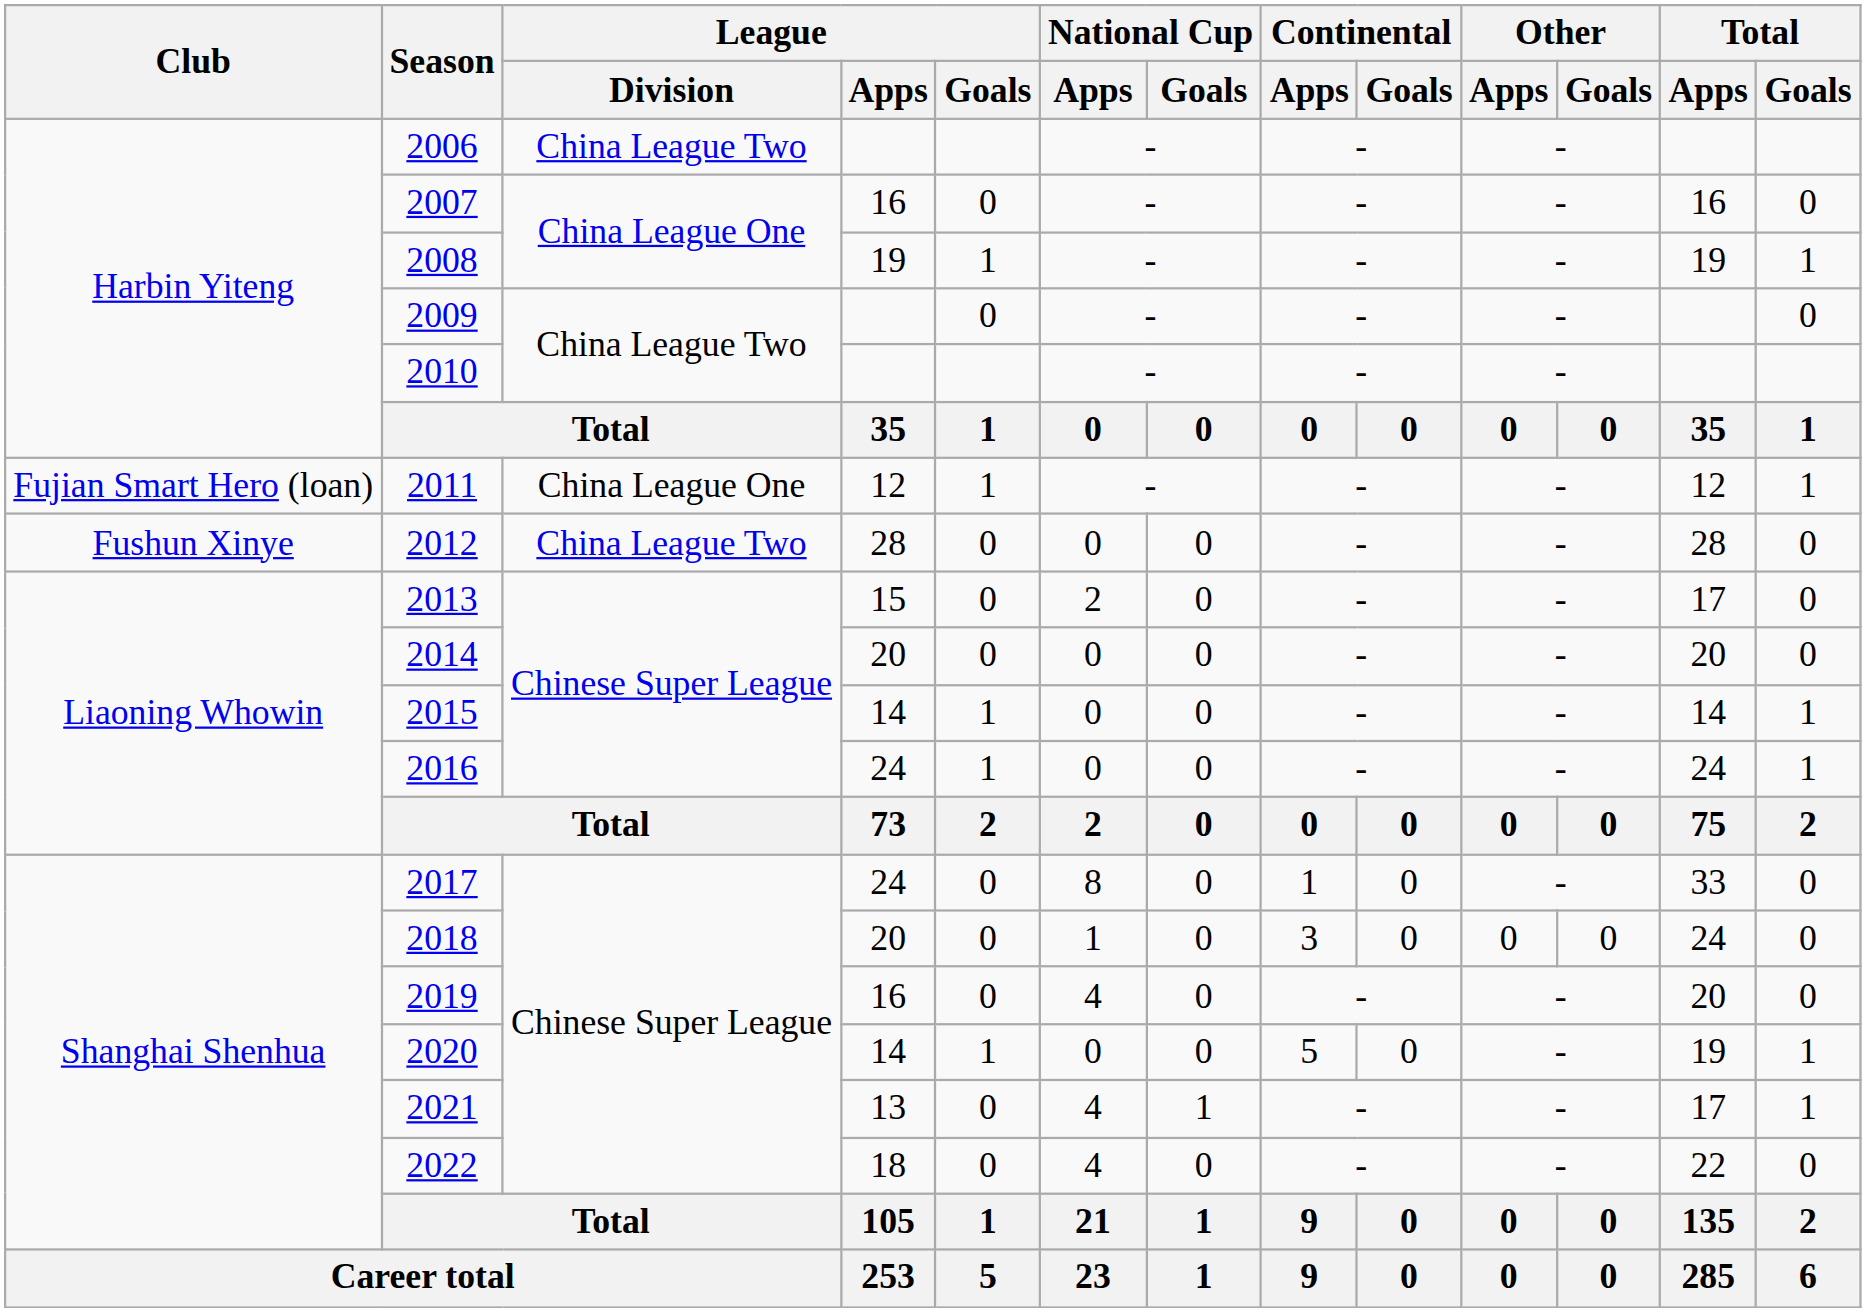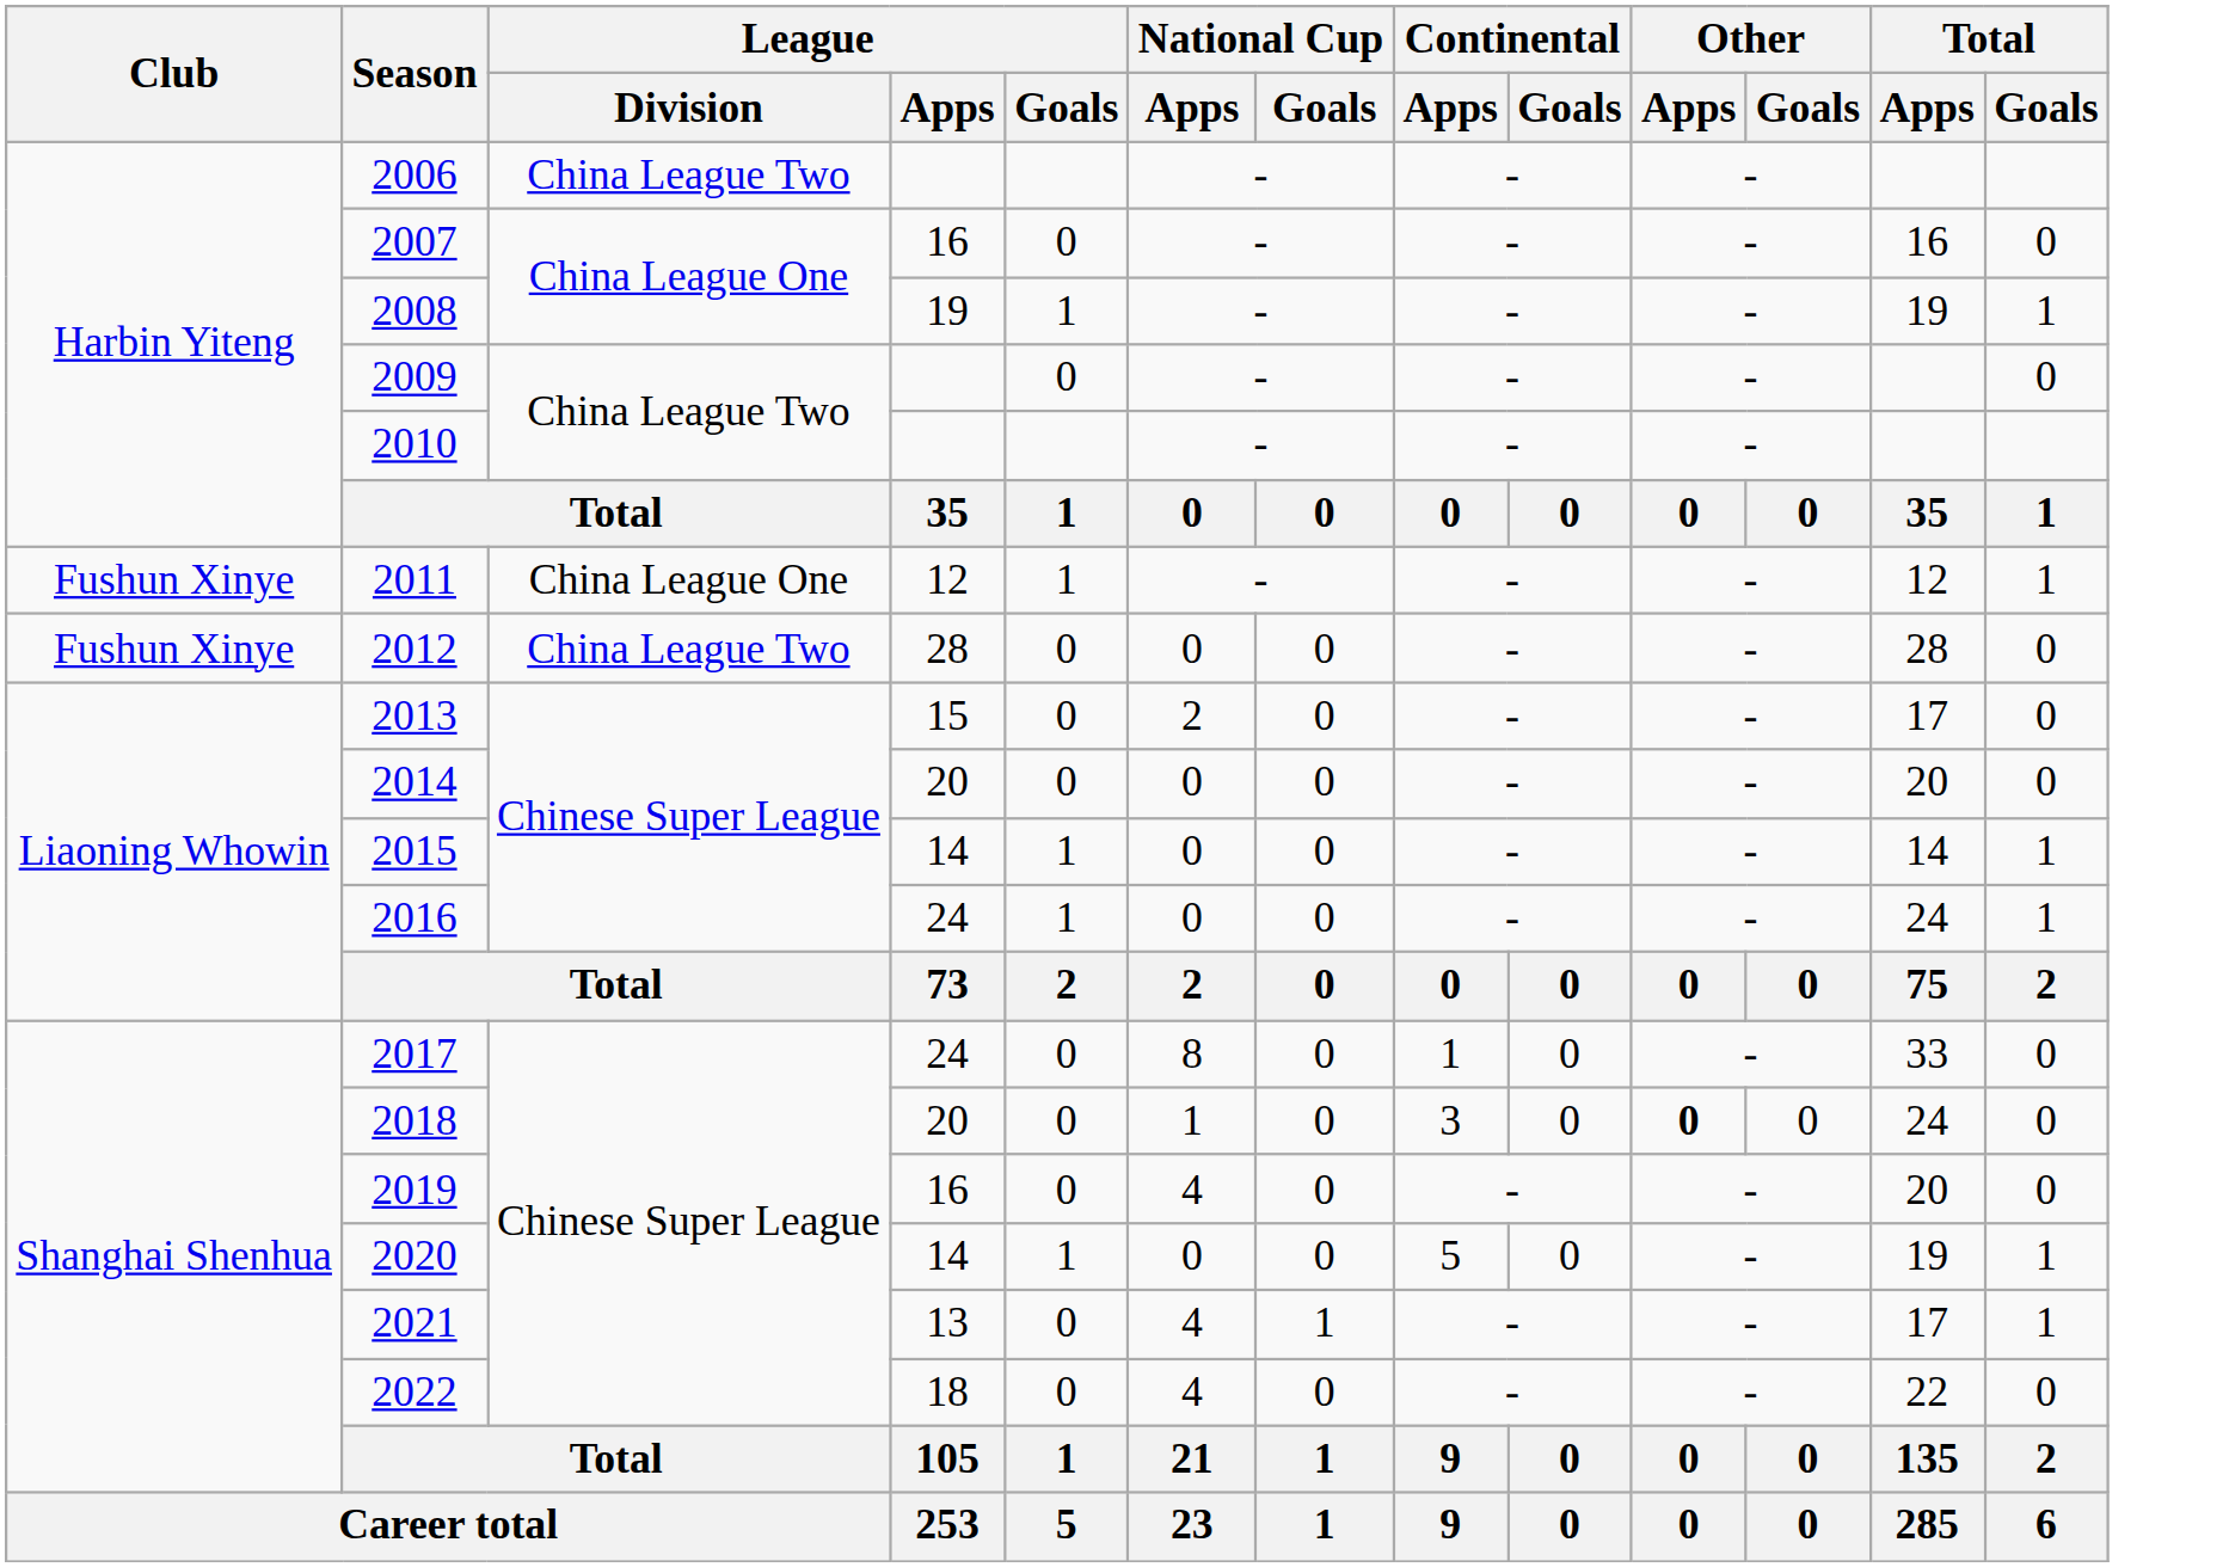 <table class="wikitable" style="text-align: center">
 <tr>
 <th rowspan="2">Club</th>
 <th rowspan="2">Season</th>
 <th colspan="3">League</th>
 <th colspan="2">National Cup</th>
 <th colspan="2">Continental</th>
 <th colspan="2">Other</th>
 <th colspan="2">Total</th>
 </tr>
 <tr>
 <th>Division</th>
 <th>Apps</th>
 <th>Goals</th>
 <th>Apps</th>
 <th>Goals</th>
 <th>Apps</th>
 <th>Goals</th>
 <th>Apps</th>
 <th>Goals</th>
 <th>Apps</th>
 <th>Goals</th>
 </tr>
 <tr>
 <td rowspan="6"><a href='#'>Harbin Yiteng</a></td>
 <td><a href='#'>2006</a></td>
 <td rowspan="1"><a href='#'>China League Two</a></td>
 <td></td>
 <td></td>
 <td colspan="2">-</td>
 <td colspan="2">-</td>
 <td colspan="2">-</td>
 <td></td>
 <td></td>
 </tr>
 <tr>
 <td><a href='#'>2007</a></td>
 <td rowspan="2"><a href='#'>China League One</a></td>
 <td>16</td>
 <td>0</td>
 <td colspan="2">-</td>
 <td colspan="2">-</td>
 <td colspan="2">-</td>
 <td>16</td>
 <td>0</td>
 </tr>
 <tr>
 <td><a href='#'>2008</a></td>
 <td>19</td>
 <td>1</td>
 <td colspan="2">-</td>
 <td colspan="2">-</td>
 <td colspan="2">-</td>
 <td>19</td>
 <td>1</td>
 </tr>
 <tr>
 <td><a href='#'>2009</a></td>
 <td rowspan="2">China League Two</td>
 <td></td>
 <td>0</td>
 <td colspan="2">-</td>
 <td colspan="2">-</td>
 <td colspan="2">-</td>
 <td></td>
 <td>0</td>
 </tr>
 <tr>
 <td><a href='#'>2010</a></td>
 <td></td>
 <td></td>
 <td colspan="2">-</td>
 <td colspan="2">-</td>
 <td colspan="2">-</td>
 <td></td>
 <td></td>
 </tr>
 <tr>
 <th colspan="2"><strong>Total</strong></th>
 <th>35</th>
 <th>1</th>
 <th>0</th>
 <th>0</th>
 <th>0</th>
 <th>0</th>
 <th>0</th>
 <th>0</th>
 <th>35</th>
 <th>1</th>
 </tr>
 <tr>
-<td><a href='#'>Fujian Smart Hero</a> (loan)</td>
+<td><a href='#'>Fushun Xinye</a></td>
 <td><a href='#'>2011</a></td>
 <td>China League One</td>
 <td>12</td>
 <td>1</td>
 <td colspan="2">-</td>
 <td colspan="2">-</td>
 <td colspan="2">-</td>
 <td>12</td>
 <td>1</td>
 </tr>
 <tr>
 <td><a href='#'>Fushun Xinye</a></td>
 <td><a href='#'>2012</a></td>
 <td rowspan="1"><a href='#'>China League Two</a></td>
 <td>28</td>
 <td>0</td>
 <td>0</td>
 <td>0</td>
 <td colspan="2">-</td>
 <td colspan="2">-</td>
 <td>28</td>
 <td>0</td>
 </tr>
 <tr>
 <td rowspan="5"><a href='#'>Liaoning Whowin</a></td>
 <td><a href='#'>2013</a></td>
 <td rowspan="4"><a href='#'>Chinese Super League</a></td>
 <td>15</td>
 <td>0</td>
 <td>2</td>
 <td>0</td>
 <td colspan="2">-</td>
 <td colspan="2">-</td>
 <td>17</td>
 <td>0</td>
 </tr>
 <tr>
 <td><a href='#'>2014</a></td>
 <td>20</td>
 <td>0</td>
 <td>0</td>
 <td>0</td>
 <td colspan="2">-</td>
 <td colspan="2">-</td>
 <td>20</td>
 <td>0</td>
 </tr>
 <tr>
 <td><a href='#'>2015</a></td>
 <td>14</td>
 <td>1</td>
 <td>0</td>
 <td>0</td>
 <td colspan="2">-</td>
 <td colspan="2">-</td>
 <td>14</td>
 <td>1</td>
 </tr>
 <tr>
 <td><a href='#'>2016</a></td>
 <td>24</td>
 <td>1</td>
 <td>0</td>
 <td>0</td>
 <td colspan="2">-</td>
 <td colspan="2">-</td>
 <td>24</td>
 <td>1</td>
 </tr>
 <tr>
 <th colspan="2"><strong>Total</strong></th>
 <th>73</th>
 <th>2</th>
 <th>2</th>
 <th>0</th>
 <th>0</th>
 <th>0</th>
 <th>0</th>
 <th>0</th>
 <th>75</th>
 <th>2</th>
 </tr>
 <tr>
 <td rowspan=7><a href='#'>Shanghai Shenhua</a></td>
 <td><a href='#'>2017</a></td>
 <td rowspan=6>Chinese Super League</td>
 <td>24</td>
 <td>0</td>
 <td>8</td>
 <td>0</td>
 <td>1</td>
 <td>0</td>
 <td colspan="2">-</td>
 <td>33</td>
 <td>0</td>
 </tr>
 <tr>
 <td><a href='#'>2018</a></td>
 <td>20</td>
 <td>0</td>
 <td>1</td>
 <td>0</td>
 <td>3</td>
 <td>0</td>
-<td>0</td>
+<td><strong>0</strong></td>
 <td>0</td>
 <td>24</td>
 <td>0</td>
 </tr>
 <tr>
 <td><a href='#'>2019</a></td>
 <td>16</td>
 <td>0</td>
 <td>4</td>
 <td>0</td>
 <td colspan="2">-</td>
 <td colspan="2">-</td>
 <td>20</td>
 <td>0</td>
 </tr>
 <tr>
 <td><a href='#'>2020</a></td>
 <td>14</td>
 <td>1</td>
 <td>0</td>
 <td>0</td>
 <td>5</td>
 <td>0</td>
 <td colspan="2">-</td>
 <td>19</td>
 <td>1</td>
 </tr>
 <tr>
 <td><a href='#'>2021</a></td>
 <td>13</td>
 <td>0</td>
 <td>4</td>
 <td>1</td>
 <td colspan="2">-</td>
 <td colspan="2">-</td>
 <td>17</td>
 <td>1</td>
 </tr>
 <tr>
 <td><a href='#'>2022</a></td>
 <td>18</td>
 <td>0</td>
 <td>4</td>
 <td>0</td>
 <td colspan="2">-</td>
 <td colspan="2">-</td>
 <td>22</td>
 <td>0</td>
 </tr>
 <tr>
 <th colspan="2"><strong>Total</strong></th>
 <th>105</th>
 <th>1</th>
 <th>21</th>
 <th>1</th>
 <th>9</th>
 <th>0</th>
 <th>0</th>
 <th>0</th>
 <th>135</th>
 <th>2</th>
 </tr>
 <tr>
 <th colspan=3>Career total</th>
 <th>253</th>
 <th>5</th>
 <th>23</th>
 <th>1</th>
 <th>9</th>
 <th>0</th>
 <th>0</th>
 <th>0</th>
 <th>285</th>
 <th>6</th>
 </tr>
 </table>
